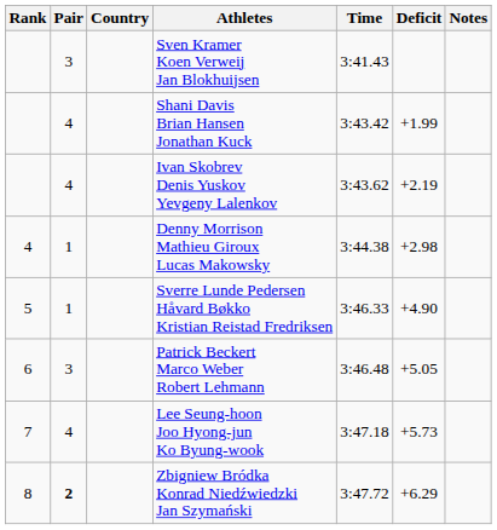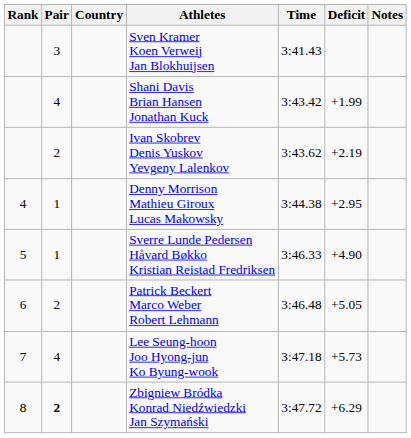 <table class="wikitable" style="text-align:center;">
 <tr>
 <th>Rank</th>
 <th>Pair</th>
 <th>Country</th>
 <th>Athletes</th>
 <th>Time</th>
 <th>Deficit</th>
 <th>Notes</th>
 </tr>
 <tr>
 <td></td>
 <td>3</td>
 <td align=left></td>
 <td align=left><a href='#'>Sven Kramer</a><br><a href='#'>Koen Verweij</a><br><a href='#'>Jan Blokhuijsen</a></td>
 <td>3:41.43</td>
 <td></td>
 <td></td>
 </tr>
 <tr>
 <td></td>
 <td>4</td>
 <td align=left></td>
 <td align=left><a href='#'>Shani Davis</a><br><a href='#'>Brian Hansen</a><br><a href='#'>Jonathan Kuck</a></td>
 <td>3:43.42</td>
 <td>+1.99</td>
 <td></td>
 </tr>
 <tr>
 <td></td>
-<td>4</td>
+<td>2</td>
 <td align=left></td>
 <td align=left><a href='#'>Ivan Skobrev</a><br><a href='#'>Denis Yuskov</a><br> <a href='#'>Yevgeny Lalenkov</a></td>
 <td>3:43.62</td>
 <td>+2.19</td>
 <td></td>
 </tr>
 <tr>
 <td>4</td>
 <td>1</td>
 <td align=left></td>
 <td align=left><a href='#'>Denny Morrison</a><br><a href='#'>Mathieu Giroux</a><br><a href='#'>Lucas Makowsky</a></td>
 <td>3:44.38</td>
-<td>+2.98</td>
+<td>+2.95</td>
 <td></td>
 </tr>
 <tr>
 <td>5</td>
 <td>1</td>
 <td align=left></td>
 <td align=left><a href='#'>Sverre Lunde Pedersen</a><br><a href='#'>Håvard Bøkko</a><br><a href='#'>Kristian Reistad Fredriksen</a></td>
 <td>3:46.33</td>
 <td>+4.90</td>
 <td></td>
 </tr>
 <tr>
 <td>6</td>
-<td>3</td>
+<td>2</td>
 <td align=left></td>
 <td align=left><a href='#'>Patrick Beckert</a><br><a href='#'>Marco Weber</a><br><a href='#'>Robert Lehmann</a></td>
 <td>3:46.48</td>
 <td>+5.05</td>
 <td></td>
 </tr>
 <tr>
 <td>7</td>
 <td>4</td>
 <td align=left></td>
 <td align=left><a href='#'>Lee Seung-hoon</a><br><a href='#'>Joo Hyong-jun</a><br><a href='#'>Ko Byung-wook</a></td>
 <td>3:47.18</td>
 <td>+5.73</td>
 <td></td>
 </tr>
 <tr>
 <td>8</td>
 <td><strong>2</strong></td>
 <td align=left></td>
 <td align=left><a href='#'>Zbigniew Bródka</a><br><a href='#'>Konrad Niedźwiedzki</a><br><a href='#'>Jan Szymański</a></td>
 <td>3:47.72</td>
 <td>+6.29</td>
 <td></td>
 </tr>
 </table>
